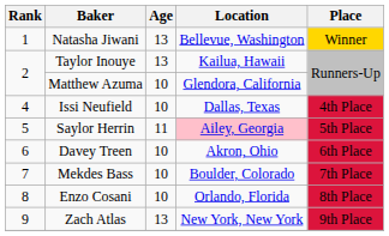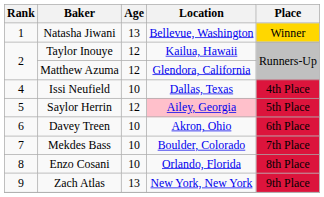 <table class="wikitable" style="text-align:center;">
 <tr>
 <th>Rank</th>
 <th>Baker</th>
 <th>Age</th>
 <th>Location</th>
 <th>Place</th>
 </tr>
 <tr Winner>
 <td>1</td>
 <td>Natasha Jiwani</td>
 <td>13</td>
 <td><a href='#'>Bellevue, Washington</a></td>
 <td style="background:gold;">Winner</td>
 </tr>
 <tr>
 <td rowspan="2">2</td>
 <td>Taylor Inouye</td>
-<td>13</td>
+<td>12</td>
 <td><a href='#'>Kailua, Hawaii</a></td>
 <td rowspan="2" style="background:silver;">Runners-Up</td>
 </tr>
 <tr>
 <td>Matthew Azuma</td>
-<td>10</td>
+<td>12</td>
 <td><a href='#'>Glendora, California</a></td>
 </tr>
 <tr>
 <td>4</td>
 <td>Issi Neufield</td>
 <td>10</td>
 <td><a href='#'>Dallas, Texas</a></td>
 <td style="background:crimson;">4th Place</td>
 </tr>
 <tr>
 <td>5</td>
 <td>Saylor Herrin</td>
-<td>11</td>
+<td>12</td>
 <td style="background: pink;"><a href='#'>Ailey, Georgia</a></td>
 <td style="background:crimson;">5th Place</td>
 </tr>
 <tr>
 <td>6</td>
 <td>Davey Treen</td>
 <td>10</td>
 <td><a href='#'>Akron, Ohio</a></td>
 <td style="background:crimson;">6th Place</td>
 </tr>
 <tr>
 <td>7</td>
 <td>Mekdes Bass</td>
 <td>10</td>
 <td><a href='#'>Boulder, Colorado</a></td>
 <td style="background:crimson;">7th Place</td>
 </tr>
 <tr>
 <td>8</td>
 <td>Enzo Cosani</td>
 <td>10</td>
 <td><a href='#'>Orlando, Florida</a></td>
 <td style="background:crimson;">8th Place</td>
 </tr>
 <tr>
 <td>9</td>
 <td>Zach Atlas</td>
 <td>13</td>
 <td><a href='#'>New York, New York</a></td>
 <td style="background:crimson;">9th Place</td>
 </tr>
 <tr>
 </tr>
 </table>
